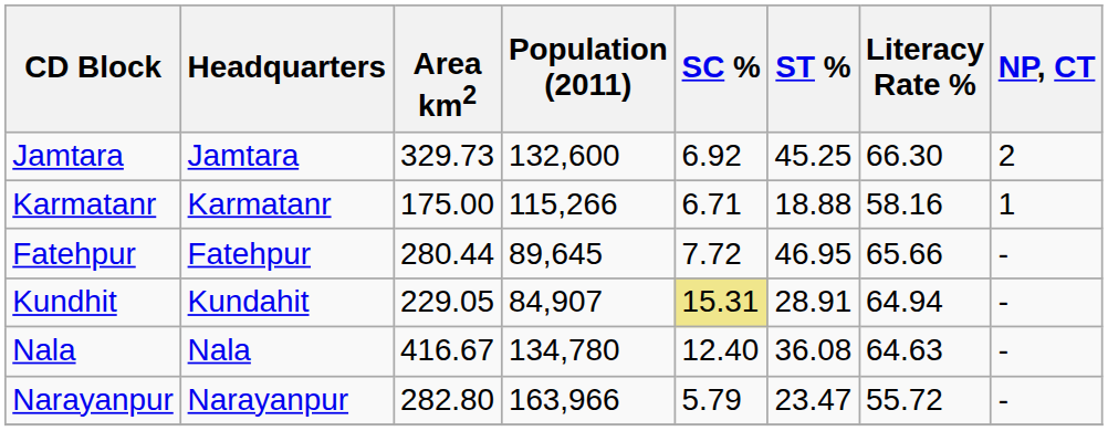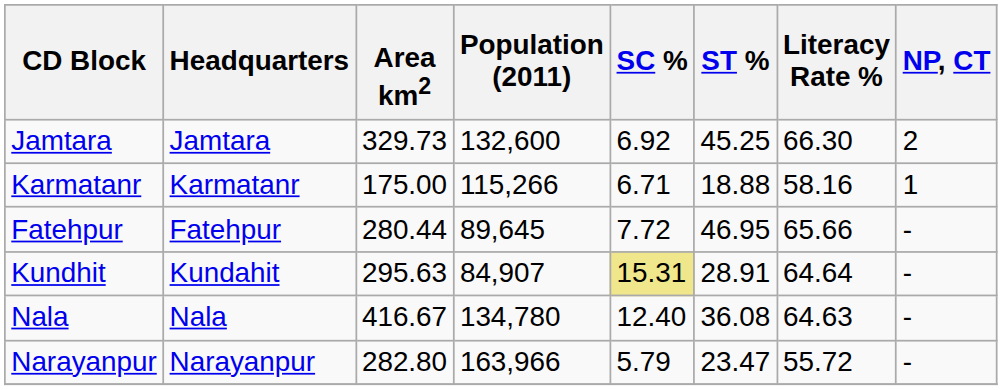 <table class="wikitable sortable">
 <tr>
 <th>CD Block</th>
 <th>Headquarters</th>
 <th><br>Area<br>km<sup>2</sup></th>
 <th>Population<br>(2011)</th>
 <th><a href='#'>SC</a> %</th>
 <th><a href='#'>ST</a> %</th>
 <th>Literacy<br> Rate %</th>
 <th><a href='#'>NP</a>, <a href='#'>CT</a></th>
 </tr>
 <tr>
 <td><a href='#'>Jamtara</a></td>
 <td><a href='#'>Jamtara</a></td>
 <td>329.73</td>
 <td>132,600</td>
 <td>6.92</td>
 <td>45.25</td>
 <td>66.30</td>
 <td>2</td>
 </tr>
 <tr>
 <td><a href='#'>Karmatanr</a></td>
 <td><a href='#'>Karmatanr</a></td>
 <td>175.00</td>
 <td>115,266</td>
 <td>6.71</td>
 <td>18.88</td>
 <td>58.16</td>
 <td>1</td>
 </tr>
 <tr>
 <td><a href='#'>Fatehpur</a></td>
 <td><a href='#'>Fatehpur</a></td>
 <td>280.44</td>
 <td>89,645</td>
 <td>7.72</td>
 <td>46.95</td>
 <td>65.66</td>
 <td>-</td>
 </tr>
 <tr>
 <td><a href='#'>Kundhit</a></td>
 <td><a href='#'>Kundahit</a></td>
-<td>229.05</td>
+<td>295.63</td>
 <td>84,907</td>
 <td style="background: khaki;">15.31</td>
 <td>28.91</td>
-<td>64.94</td>
+<td>64.64</td>
 <td>-</td>
 </tr>
 <tr>
 <td><a href='#'>Nala</a></td>
 <td><a href='#'>Nala</a></td>
 <td>416.67</td>
 <td>134,780</td>
 <td>12.40</td>
 <td>36.08</td>
 <td>64.63</td>
 <td>-</td>
 </tr>
 <tr>
 <td><a href='#'>Narayanpur</a></td>
 <td><a href='#'>Narayanpur</a></td>
 <td>282.80</td>
 <td>163,966</td>
 <td>5.79</td>
 <td>23.47</td>
 <td>55.72</td>
 <td>-</td>
 </tr>
 <tr>
 </tr>
 </table>
